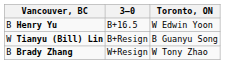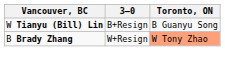 <table class="wikitable">
 <tr>
 <th>Vancouver, BC</th>
 <th>3–0</th>
 <th>Toronto, ON</th>
-</tr>
-<tr>
-<td>B <strong>Henry Yu</strong></td>
-<td>B+16.5</td>
-<td>W Edwin Yoon</td>
 </tr>
 <tr>
 <td>W <strong>Tianyu (Bill) Lin</strong></td>
 <td>B+Resign</td>
 <td>B Guanyu Song</td>
 </tr>
 <tr>
 <td>B <strong>Brady Zhang</strong></td>
 <td>W+Resign</td>
-<td>W Tony Zhao</td>
+<td style="background: lightsalmon;">W Tony Zhao</td>
 </tr>
 </table>
